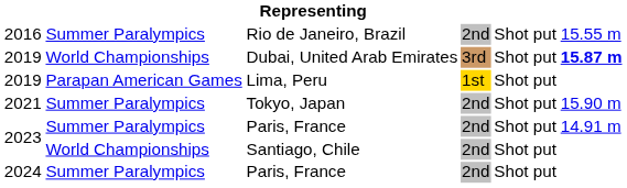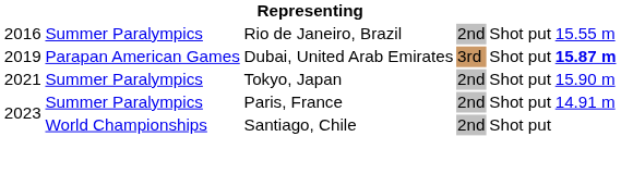 <table>
 <tr>
 <th colspan="6">Representing </th>
 </tr>
 <tr>
 <td>2016</td>
 <td><a href='#'>Summer Paralympics</a></td>
 <td>Rio de Janeiro, Brazil</td>
 <td bgcolor="silver">2nd</td>
 <td>Shot put</td>
 <td><a href='#'>15.55 m</a></td>
 </tr>
 <tr>
 <td>2019</td>
-<td><a href='#'>World Championships</a></td>
+<td><a href='#'>Parapan American Games</a></td>
 <td>Dubai, United Arab Emirates</td>
 <td bgcolor="cc9966">3rd</td>
 <td>Shot put</td>
 <td><strong><a href='#'>15.87 m</a></strong></td>
-</tr>
-<tr>
-<td>2019</td>
-<td><a href='#'>Parapan American Games</a></td>
-<td>Lima, Peru</td>
-<td bgcolor="gold">1st</td>
-<td>Shot put</td>
-<td></td>
 </tr>
 <tr>
 <td>2021</td>
 <td><a href='#'>Summer Paralympics</a></td>
 <td>Tokyo, Japan</td>
 <td bgcolor="silver">2nd</td>
 <td>Shot put</td>
 <td><a href='#'>15.90 m</a></td>
 </tr>
 <tr>
 <td rowspan=2>2023</td>
 <td><a href='#'>Summer Paralympics</a></td>
 <td>Paris, France</td>
 <td bgcolor="silver">2nd</td>
 <td>Shot put</td>
 <td><a href='#'>14.91 m</a></td>
 </tr>
 <tr>
 <td><a href='#'>World Championships</a></td>
 <td>Santiago, Chile</td>
 <td bgcolor="silver">2nd</td>
 <td>Shot put</td>
 <td></td>
 </tr>
-<tr>
-<td>2024</td>
-<td><a href='#'>Summer Paralympics</a></td>
-<td>Paris, France</td>
-<td bgcolor="silver">2nd</td>
-<td>Shot put</td>
-<td></td>
-</tr>
 </table>
